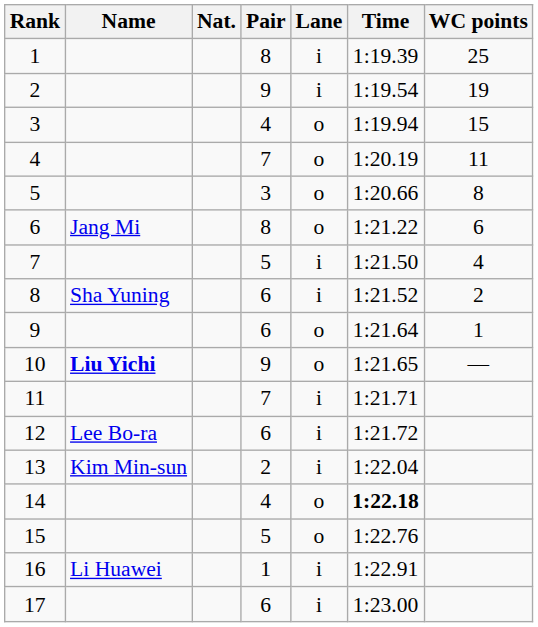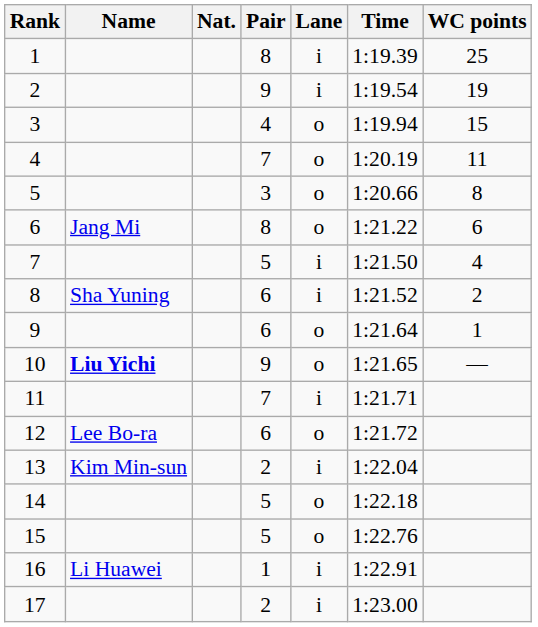 <table class="wikitable sortable" style="text-align:center">
 <tr>
 <th>Rank</th>
 <th>Name</th>
 <th>Nat.</th>
 <th>Pair</th>
 <th>Lane</th>
 <th>Time</th>
 <th>WC points</th>
 </tr>
 <tr>
 <td>1</td>
 <td align=left></td>
 <td></td>
 <td>8</td>
 <td>i</td>
 <td>1:19.39</td>
 <td>25</td>
 </tr>
 <tr>
 <td>2</td>
 <td align=left></td>
 <td></td>
 <td>9</td>
 <td>i</td>
 <td>1:19.54</td>
 <td>19</td>
 </tr>
 <tr>
 <td>3</td>
 <td align=left></td>
 <td></td>
 <td>4</td>
 <td>o</td>
 <td>1:19.94</td>
 <td>15</td>
 </tr>
 <tr>
 <td>4</td>
 <td align=left></td>
 <td></td>
 <td>7</td>
 <td>o</td>
 <td>1:20.19</td>
 <td>11</td>
 </tr>
 <tr>
 <td>5</td>
 <td align=left></td>
 <td></td>
 <td>3</td>
 <td>o</td>
 <td>1:20.66</td>
 <td>8</td>
 </tr>
 <tr>
 <td>6</td>
 <td align=left><a href='#'>Jang Mi</a></td>
 <td></td>
 <td>8</td>
 <td>o</td>
 <td>1:21.22</td>
 <td>6</td>
 </tr>
 <tr>
 <td>7</td>
 <td align=left></td>
 <td></td>
 <td>5</td>
 <td>i</td>
 <td>1:21.50</td>
 <td>4</td>
 </tr>
 <tr>
 <td>8</td>
 <td align=left><a href='#'>Sha Yuning</a></td>
 <td></td>
 <td>6</td>
 <td>i</td>
 <td>1:21.52</td>
 <td>2</td>
 </tr>
 <tr>
 <td>9</td>
 <td align=left></td>
 <td></td>
 <td>6</td>
 <td>o</td>
 <td>1:21.64</td>
 <td>1</td>
 </tr>
 <tr>
 <td>10</td>
 <td align=left><strong><a href='#'>Liu Yichi</a></strong></td>
 <td></td>
 <td>9</td>
 <td>o</td>
 <td>1:21.65</td>
 <td>—</td>
 </tr>
 <tr>
 <td>11</td>
 <td align=left></td>
 <td></td>
 <td>7</td>
 <td>i</td>
 <td>1:21.71</td>
 <td></td>
 </tr>
 <tr>
 <td>12</td>
 <td align=left><a href='#'>Lee Bo-ra</a></td>
 <td></td>
 <td>6</td>
-<td>i</td>
+<td>o</td>
 <td>1:21.72</td>
 <td></td>
 </tr>
 <tr>
 <td>13</td>
 <td align=left><a href='#'>Kim Min-sun</a></td>
 <td></td>
 <td>2</td>
 <td>i</td>
 <td>1:22.04</td>
 <td></td>
 </tr>
 <tr>
 <td>14</td>
 <td align=left></td>
 <td></td>
-<td>4</td>
+<td>5</td>
 <td>o</td>
-<td><strong>1:22.18</strong></td>
+<td>1:22.18</td>
 <td></td>
 </tr>
 <tr>
 <td>15</td>
 <td align=left></td>
 <td></td>
 <td>5</td>
 <td>o</td>
 <td>1:22.76</td>
 <td></td>
 </tr>
 <tr>
 <td>16</td>
 <td align=left><a href='#'>Li Huawei</a></td>
 <td></td>
 <td>1</td>
 <td>i</td>
 <td>1:22.91</td>
 <td></td>
 </tr>
 <tr>
 <td>17</td>
 <td align=left></td>
 <td></td>
-<td>6</td>
+<td>2</td>
 <td>i</td>
 <td>1:23.00</td>
 <td></td>
 </tr>
 </table>
